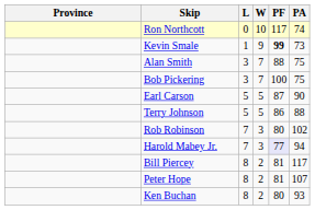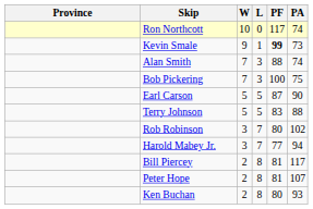 <table class=wikitable style="text-align:center;">
 <tr>
 <th bgcolor="#efefef" width="200">Province</th>
 <th bgcolor="#efefef" width="140">Skip</th>
+<th bgcolor="#efefef" width="15">W</th>
 <th bgcolor="#efefef" width="15">L</th>
-<th bgcolor="#efefef" width="15">W</th>
 <th bgcolor="#efefef" width="15">PF</th>
 <th bgcolor="#efefef" width="15">PA</th>
 </tr>
 <tr bgcolor=#ffffcc>
 <td style="text-align:left;"></td>
 <td style="text-align:left;"><a href='#'>Ron Northcott</a></td>
+<td>10</td>
 <td>0</td>
-<td>10</td>
 <td>117</td>
 <td>74</td>
 </tr>
 <tr>
 <td style="text-align:left;"></td>
 <td style="text-align:left;"><a href='#'>Kevin Smale</a></td>
+<td>9</td>
 <td>1</td>
-<td>9</td>
 <td><strong>99</strong></td>
 <td>73</td>
 </tr>
 <tr>
 <td style="text-align:left;"></td>
 <td style="text-align:left;"><a href='#'>Alan Smith</a></td>
+<td>7</td>
 <td>3</td>
-<td>7</td>
 <td>88</td>
-<td>75</td>
+<td>74</td>
 </tr>
 <tr>
 <td style="text-align:left;"></td>
 <td style="text-align:left;"><a href='#'>Bob Pickering</a></td>
+<td>7</td>
 <td>3</td>
-<td>7</td>
 <td>100</td>
 <td>75</td>
 </tr>
 <tr>
 <td style="text-align:left;"></td>
 <td style="text-align:left;"><a href='#'>Earl Carson</a></td>
 <td>5</td>
 <td>5</td>
 <td>87</td>
 <td>90</td>
 </tr>
 <tr>
 <td style="text-align:left;"></td>
 <td style="text-align:left;"><a href='#'>Terry Johnson</a></td>
 <td>5</td>
 <td>5</td>
-<td>86</td>
+<td>83</td>
 <td>88</td>
 </tr>
 <tr>
 <td style="text-align:left;"></td>
 <td style="text-align:left;"><a href='#'>Rob Robinson</a></td>
+<td>3</td>
 <td>7</td>
-<td>3</td>
 <td>80</td>
 <td>102</td>
 </tr>
 <tr>
 <td style="text-align:left;"></td>
 <td style="text-align:left;"><a href='#'>Harold Mabey Jr.</a></td>
+<td>3</td>
 <td>7</td>
-<td>3</td>
-<td style="background: lavender;">77</td>
+<td>77</td>
 <td>94</td>
 </tr>
 <tr>
 <td style="text-align:left;"></td>
 <td style="text-align:left;"><a href='#'>Bill Piercey</a></td>
+<td>2</td>
 <td>8</td>
-<td>2</td>
 <td>81</td>
 <td>117</td>
 </tr>
 <tr>
 <td style="text-align:left;"></td>
 <td style="text-align:left;"><a href='#'>Peter Hope</a></td>
+<td>2</td>
 <td>8</td>
-<td>2</td>
 <td>81</td>
 <td>107</td>
 </tr>
 <tr>
 <td style="text-align:left;"></td>
 <td style="text-align:left;"><a href='#'>Ken Buchan</a></td>
+<td>2</td>
 <td>8</td>
-<td>2</td>
 <td>80</td>
 <td>93</td>
 </tr>
 </table>
